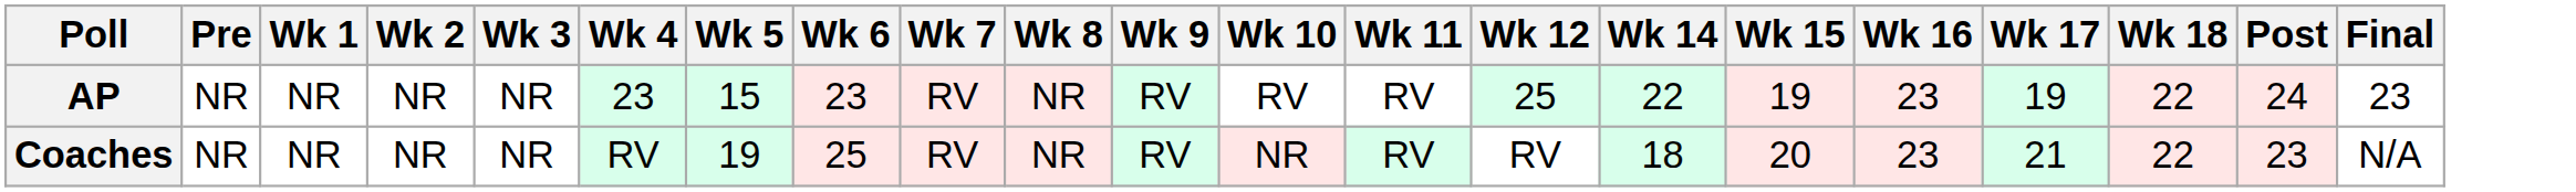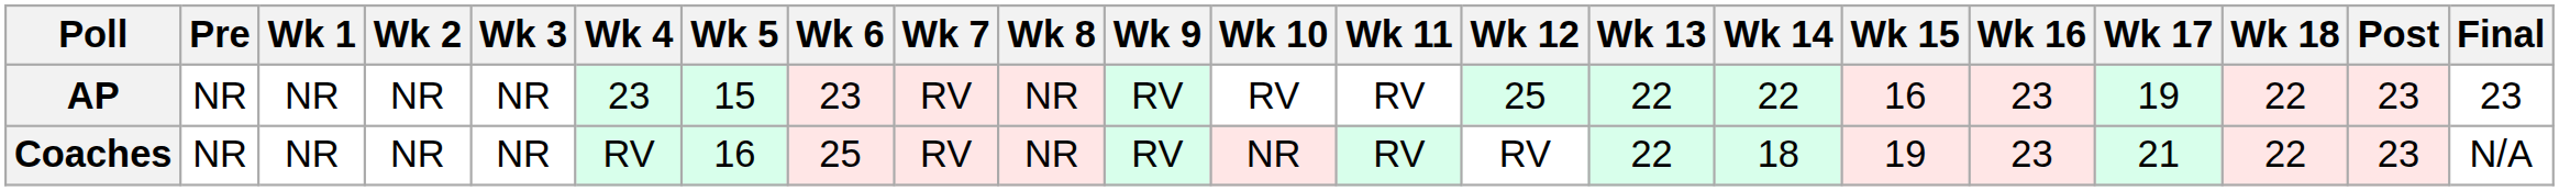 <table class="wikitable" style="white-space:nowrap;">
 <tr>
 <th>Poll</th>
 <th>Pre</th>
 <th>Wk 1</th>
 <th>Wk 2</th>
 <th>Wk 3</th>
 <th>Wk 4</th>
 <th>Wk 5</th>
 <th>Wk 6</th>
 <th>Wk 7</th>
 <th>Wk 8</th>
 <th>Wk 9</th>
 <th>Wk 10</th>
 <th>Wk 11</th>
 <th>Wk 12</th>
+<th>Wk 13</th>
 <th>Wk 14</th>
 <th>Wk 15</th>
 <th>Wk 16</th>
 <th>Wk 17</th>
 <th>Wk 18</th>
 <th>Post</th>
 <th>Final</th>
 </tr>
 <tr style="text-align:center;">
 <th>AP</th>
 <td style="background:#FFF;">NR</td>
 <td style="background:#FFF;">NR</td>
 <td style="background:#FFF;">NR</td>
 <td style="background:#FFF;">NR</td>
 <td style="background:#d8ffeb;">23</td>
 <td style="background:#d8ffeb;">15</td>
 <td style="background:#ffe6e6;">23</td>
 <td style="background:#ffe6e6;">RV</td>
 <td style="background:#ffe6e6;">NR</td>
 <td style="background:#d8ffeb;">RV</td>
 <td style="background:#FFF;">RV</td>
 <td style="background:#FFF;">RV</td>
 <td style="background:#d8ffeb;">25</td>
 <td style="background:#d8ffeb;">22</td>
-<td style="background:#ffe6e6;">19</td>
+<td style="background:#d8ffeb;">22</td>
+<td style="background:#ffe6e6;">16</td>
 <td style="background:#ffe6e6;">23</td>
 <td style="background:#d8ffeb;">19</td>
 <td style="background:#ffe6e6;">22</td>
-<td style="background:#ffe6e6;">24</td>
+<td style="background:#ffe6e6;">23</td>
 <td style="background:#FFF;">23</td>
 </tr>
 <tr style="text-align:center;">
 <th>Coaches</th>
 <td style="background:#FFF;">NR</td>
 <td style="background:#FFF;">NR</td>
 <td style="background:#FFF;">NR</td>
 <td style="background:#FFF;">NR</td>
 <td style="background:#d8ffeb;">RV</td>
-<td style="background:#d8ffeb;">19</td>
+<td style="background:#d8ffeb;">16</td>
 <td style="background:#ffe6e6;">25</td>
 <td style="background:#ffe6e6;">RV</td>
 <td style="background:#ffe6e6;">NR</td>
 <td style="background:#d8ffeb;">RV</td>
 <td style="background:#ffe6e6;">NR</td>
 <td style="background:#d8ffeb;">RV</td>
 <td style="background:#FFF;">RV</td>
+<td style="background:#d8ffeb;">22</td>
 <td style="background:#d8ffeb;">18</td>
-<td style="background:#ffe6e6;">20</td>
+<td style="background:#ffe6e6;">19</td>
 <td style="background:#ffe6e6;">23</td>
 <td style="background:#d8ffeb;">21</td>
 <td style="background:#ffe6e6;">22</td>
 <td style="background:#ffe6e6;">23</td>
 <td style="background:#FFF;">N/A</td>
 </tr>
 </table>
